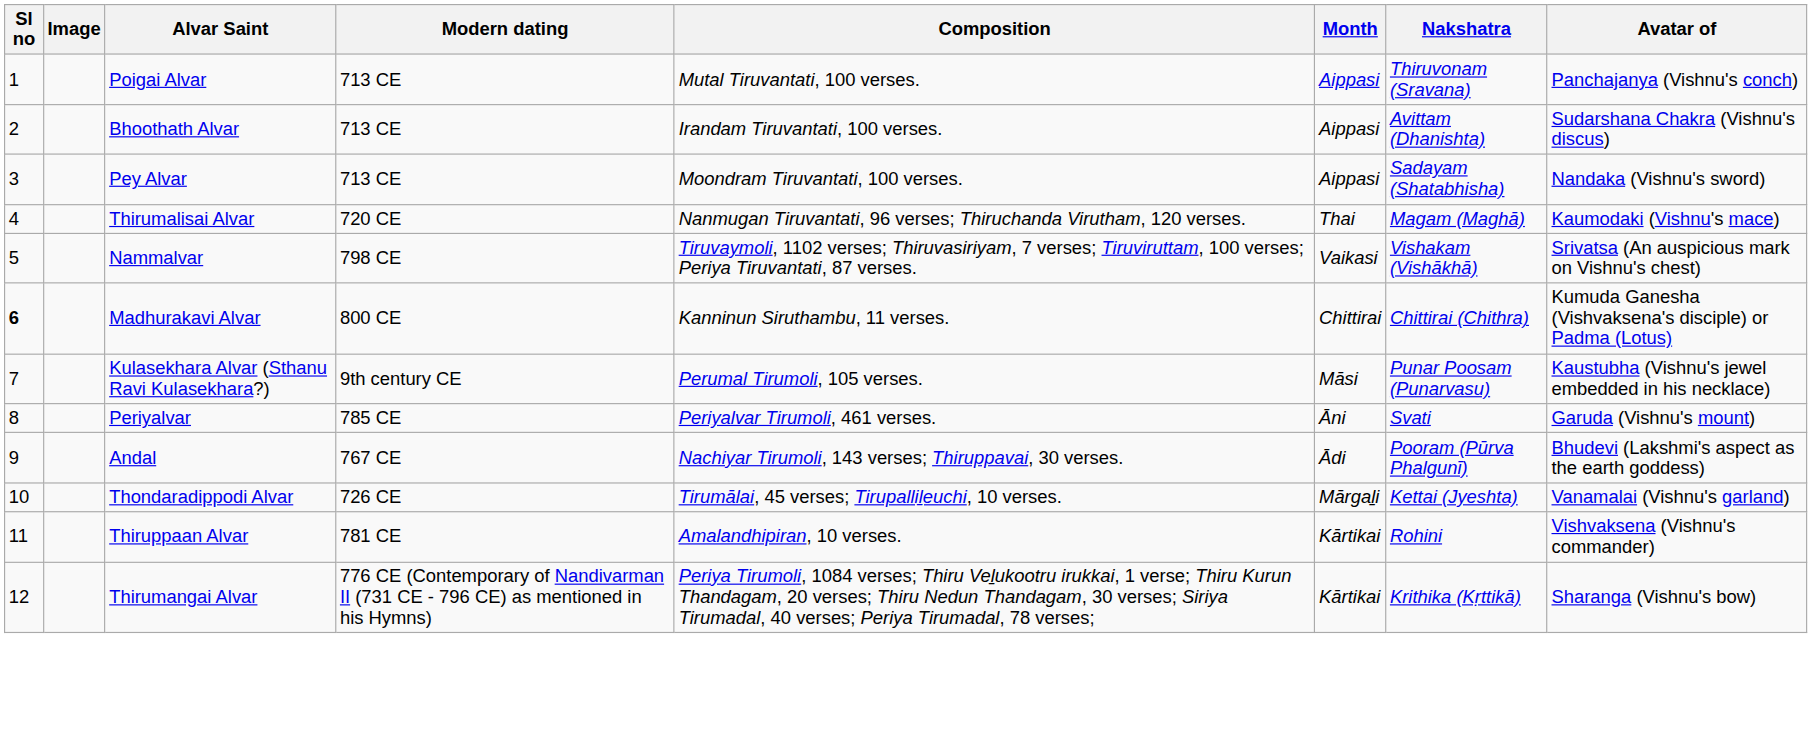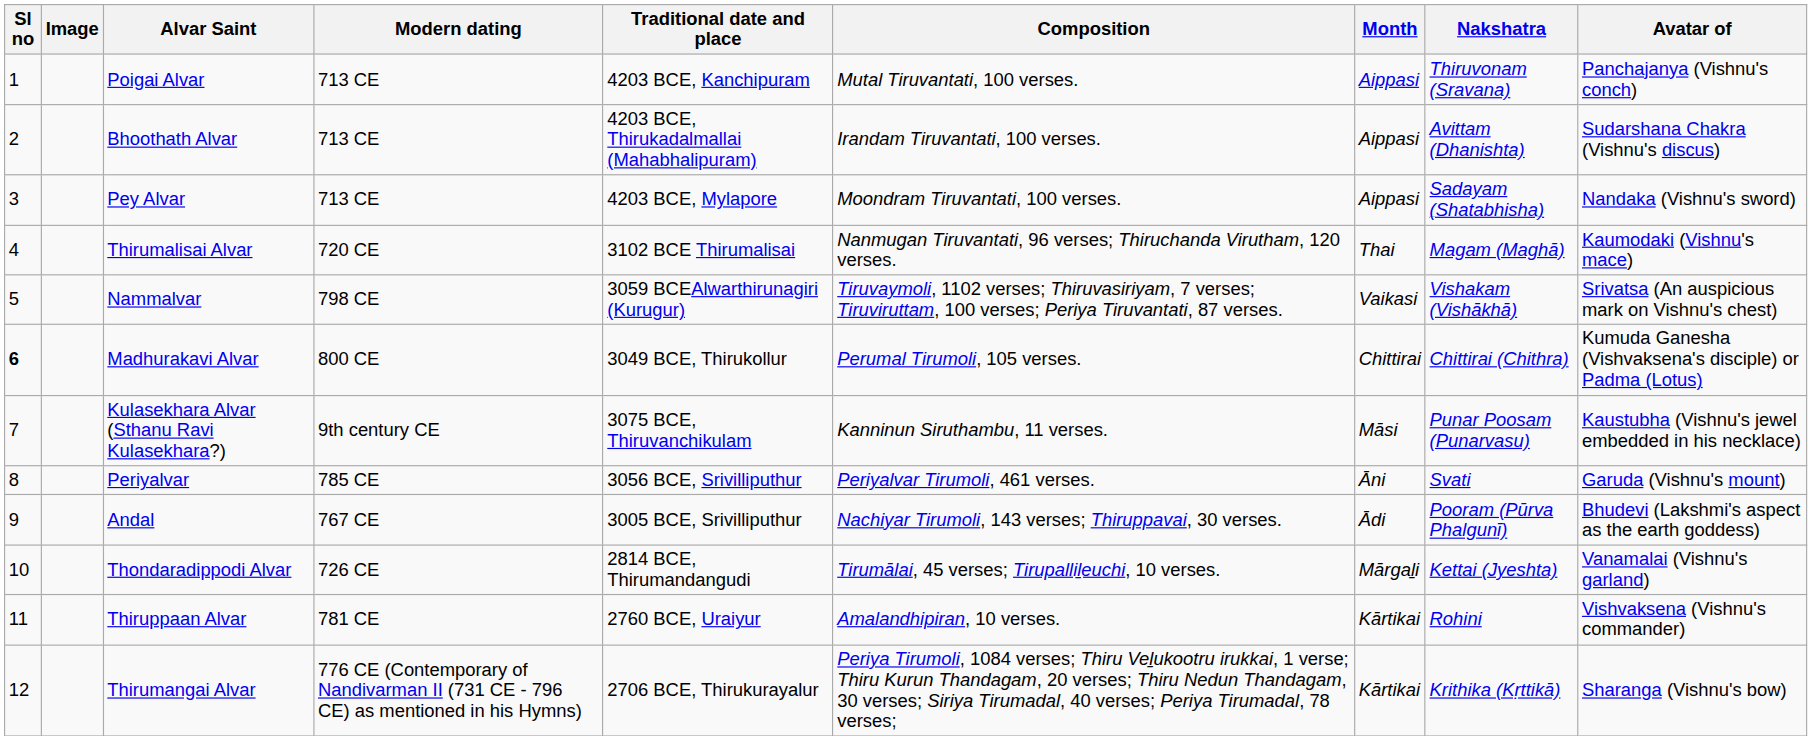 <table class="wikitable">
 <tr>
 <th>Sl no</th>
 <th>Image</th>
 <th>Alvar Saint</th>
 <th>Modern dating</th>
+<th>Traditional date and place</th>
 <th>Composition</th>
 <th><a href='#'>Month</a></th>
 <th><a href='#'>Nakshatra</a></th>
 <th>Avatar of</th>
 </tr>
 <tr>
 <td>1</td>
 <td></td>
 <td><a href='#'>Poigai Alvar</a></td>
 <td>713 CE</td>
+<td>4203 BCE, <a href='#'>Kanchipuram</a></td>
 <td><em>Mutal Tiruvantati</em>, 100 verses.</td>
 <td><em><a href='#'>Aippasi</a></em></td>
 <td><em><a href='#'>Thiruvonam (Sravana)</a></em></td>
 <td><a href='#'>Panchajanya</a> (Vishnu's <a href='#'>conch</a>)</td>
 </tr>
 <tr>
 <td>2</td>
 <td></td>
 <td><a href='#'>Bhoothath Alvar</a></td>
 <td>713 CE</td>
+<td>4203 BCE, <a href='#'>Thirukadalmallai (Mahabhalipuram)</a></td>
 <td><em>Irandam Tiruvantati</em>, 100 verses.</td>
 <td><em>Aippasi</em></td>
 <td><em><a href='#'>Avittam (Dhanishta)</a></em></td>
 <td><a href='#'>Sudarshana Chakra</a> (Vishnu's <a href='#'>discus</a>)</td>
 </tr>
 <tr>
 <td>3</td>
 <td></td>
 <td><a href='#'>Pey Alvar</a></td>
 <td>713 CE</td>
+<td>4203 BCE, <a href='#'>Mylapore</a></td>
 <td><em>Moondram Tiruvantati</em>, 100 verses.</td>
 <td><em>Aippasi</em></td>
 <td><em><a href='#'>Sadayam (Shatabhisha)</a></em></td>
 <td><a href='#'>Nandaka</a> (Vishnu's sword)</td>
 </tr>
 <tr>
 <td>4</td>
 <td></td>
 <td><a href='#'>Thirumalisai Alvar</a></td>
 <td>720 CE</td>
+<td>3102 BCE <a href='#'>Thirumalisai</a></td>
 <td><em>Nanmugan Tiruvantati</em>, 96 verses; <em>Thiruchanda Virutham</em>, 120 verses.</td>
 <td><em>Thai</em></td>
 <td><em><a href='#'>Magam (Maghā)</a></em></td>
 <td><a href='#'>Kaumodaki</a> (<a href='#'>Vishnu</a>'s <a href='#'>mace</a>)</td>
 </tr>
 <tr>
 <td>5</td>
 <td></td>
 <td><a href='#'>Nammalvar</a></td>
 <td>798 CE</td>
+<td>3059 BCE<a href='#'>Alwarthirunagiri (Kurugur)</a></td>
 <td><em><a href='#'>Tiruvaymoli</a></em>, 1102 verses; <em>Thiruvasiriyam</em>, 7 verses; <em><a href='#'>Tiruviruttam</a></em>, 100 verses; <em>Periya Tiruvantati</em>, 87 verses.</td>
 <td><em>Vaikasi</em></td>
 <td><em><a href='#'>Vishakam (Vishākhā)</a></em></td>
 <td><a href='#'>Srivatsa</a> (An auspicious mark on Vishnu's chest)</td>
 </tr>
 <tr>
 <td><strong>6</strong></td>
 <td></td>
 <td><a href='#'>Madhurakavi Alvar</a></td>
 <td>800 CE</td>
-<td><em>Kanninun Siruthambu</em>, 11 verses.</td>
+<td>3049 BCE, Thirukollur</td>
+<td><em><a href='#'>Perumal Tirumoli</a></em>, 105 verses.</td>
 <td><em>Chittirai</em></td>
 <td><em><a href='#'>Chittirai (Chithra)</a></em></td>
 <td>Kumuda Ganesha (Vishvaksena's disciple) or <a href='#'>Padma (Lotus)</a></td>
 </tr>
 <tr>
 <td>7</td>
 <td></td>
 <td><a href='#'>Kulasekhara Alvar</a> (<a href='#'>Sthanu Ravi Kulasekhara</a>?<strong></strong>)</td>
 <td>9th century CE</td>
-<td><em><a href='#'>Perumal Tirumoli</a></em>, 105 verses.</td>
+<td>3075 BCE, <a href='#'>Thiruvanchikulam</a></td>
+<td><em>Kanninun Siruthambu</em>, 11 verses.</td>
 <td><em>Māsi</em></td>
 <td><em><a href='#'>Punar Poosam (Punarvasu)</a></em></td>
 <td><a href='#'>Kaustubha</a> (Vishnu's jewel embedded in his necklace)</td>
 </tr>
 <tr>
 <td>8</td>
 <td></td>
 <td><a href='#'>Periyalvar</a></td>
 <td>785 CE</td>
+<td>3056 BCE, <a href='#'>Srivilliputhur</a></td>
 <td><em><a href='#'>Periyalvar Tirumoli</a></em>, 461 verses.</td>
 <td><em>Āni</em></td>
 <td><em><a href='#'>Svati</a></em></td>
 <td><a href='#'>Garuda</a> (Vishnu's <a href='#'>mount</a>)</td>
 </tr>
 <tr>
 <td>9</td>
 <td></td>
 <td><a href='#'>Andal</a></td>
 <td>767 CE</td>
+<td>3005 BCE, Srivilliputhur</td>
 <td><em><a href='#'>Nachiyar Tirumoli</a></em>, 143 verses; <em><a href='#'>Thiruppavai</a></em>, 30 verses.</td>
 <td><em>Ādi</em></td>
 <td><em><a href='#'>Pooram (Pūrva Phalgunī)</a></em></td>
 <td><a href='#'>Bhudevi</a> (Lakshmi's aspect as the earth goddess)</td>
 </tr>
 <tr>
 <td>10</td>
 <td></td>
 <td><a href='#'>Thondaradippodi Alvar</a></td>
 <td>726 CE</td>
+<td>2814 BCE, Thirumandangudi</td>
 <td><em><a href='#'>Tirumālai</a></em>, 45 verses; <em><a href='#'>Tirupalliḻeuchi</a></em>, 10 verses.</td>
 <td><em>Mārgaḻi</em></td>
 <td><em><a href='#'>Kettai (Jyeshta)</a></em></td>
 <td><a href='#'>Vanamalai</a> (Vishnu's <a href='#'>garland</a>)</td>
 </tr>
 <tr>
 <td>11</td>
 <td></td>
 <td><a href='#'>Thiruppaan Alvar</a></td>
 <td>781 CE</td>
+<td>2760 BCE, <a href='#'>Uraiyur</a></td>
 <td><em><a href='#'>Amalandhipiran</a></em>, 10 verses.</td>
 <td><em>Kārtikai</em></td>
 <td><em><a href='#'>Rohini</a></em></td>
 <td><a href='#'>Vishvaksena</a> (Vishnu's commander)</td>
 </tr>
 <tr>
 <td>12</td>
 <td></td>
 <td><a href='#'>Thirumangai Alvar</a></td>
 <td>776 CE (Contemporary of <a href='#'>Nandivarman II</a> (731 CE - 796 CE) as mentioned in his Hymns) </td>
+<td>2706 BCE, Thirukurayalur</td>
 <td><em><a href='#'>Periya Tirumoli</a></em>, 1084 verses; <em>Thiru Veḻukootru irukkai</em>, 1 verse; <em>Thiru Kurun Thandagam</em>, 20 verses; <em>Thiru Nedun Thandagam</em>, 30 verses;  <em>Siriya Tirumadal</em>, 40 verses; <em>Periya Tirumadal</em>, 78 verses;</td>
 <td><em>Kārtikai</em></td>
 <td><em><a href='#'>Krithika (Kṛttikā)</a></em></td>
 <td><a href='#'>Sharanga</a> (Vishnu's bow)</td>
 </tr>
 </table>
